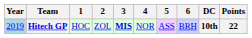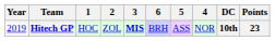 <table class="wikitable" style="text-align:center; font-size:90%">
 <tr>
 <th>Year</th>
 <th>Team</th>
 <th>1</th>
 <th>2</th>
 <th>3</th>
+<th>6</th>
+<th>5</th>
 <th>4</th>
-<th>5</th>
-<th>6</th>
 <th>DC</th>
 <th>Points</th>
 </tr>
 <tr>
-<td style="background: lightblue;"><a href='#'>2019</a></td>
+<td><a href='#'>2019</a></td>
 <th><a href='#'>Hitech GP</a></th>
 <td style="background:#DFFFDF;"><a href='#'>HOC</a><br></td>
 <td style="background:#DFFFDF;"><a href='#'>ZOL</a><br></td>
 <td style="background:#DFFFDF;"><strong><a href='#'>MIS</a><br></strong></td>
+<td style="background:#CFCFFF;"><a href='#'>BRH</a><br></td>
+<td style="background:#EFCFFF;"><a href='#'>ASS</a><br></td>
 <td style="background:#DFFFDF;"><a href='#'>NOR</a><br></td>
-<td style="background:#EFCFFF;"><a href='#'>ASS</a><br></td>
-<td style="background:#CFCFFF;"><a href='#'>BRH</a><br></td>
 <th>10th</th>
-<th>22</th>
+<th>23</th>
 </tr>
 </table>
